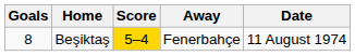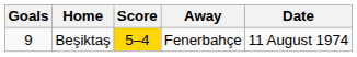 <table class="wikitable" style="text-align:center">
 <tr>
 <th>Goals</th>
 <th>Home</th>
 <th>Score</th>
 <th>Away</th>
 <th>Date</th>
 </tr>
 <tr>
-<td>8</td>
+<td>9</td>
 <td>Beşiktaş</td>
 <td style="background: gold;">5–4</td>
 <td>Fenerbahçe</td>
 <td>11 August 1974</td>
 </tr>
 </table>
